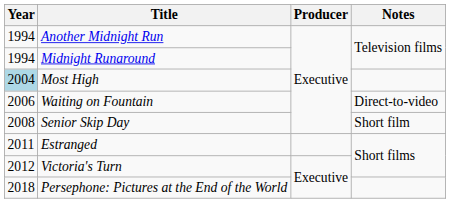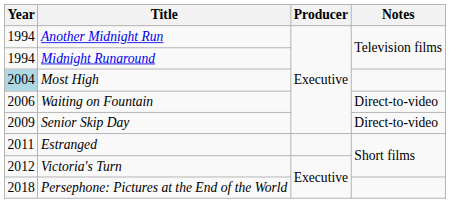 <table class="wikitable sortable">
 <tr>
 <th>Year</th>
 <th>Title</th>
 <th>Producer</th>
 <th>Notes</th>
 </tr>
 <tr>
 <td>1994</td>
 <td><em><a href='#'>Another Midnight Run</a></em></td>
 <td rowspan="5">Executive</td>
 <td rowspan="2">Television films</td>
 </tr>
 <tr>
 <td>1994</td>
 <td><em><a href='#'>Midnight Runaround</a></em></td>
 </tr>
 <tr>
 <td style="background: lightblue;">2004</td>
 <td><em>Most High</em></td>
 <td></td>
 </tr>
 <tr>
 <td>2006</td>
 <td><em>Waiting on Fountain</em></td>
 <td>Direct-to-video</td>
 </tr>
 <tr>
-<td>2008</td>
+<td>2009</td>
 <td><em>Senior Skip Day</em></td>
-<td>Short film</td>
+<td>Direct-to-video</td>
 </tr>
 <tr>
 <td>2011</td>
 <td><em>Estranged</em></td>
 <td></td>
 <td rowspan="2">Short films</td>
 </tr>
 <tr>
 <td>2012</td>
 <td><em>Victoria's Turn</em></td>
 <td rowspan="2">Executive</td>
 </tr>
 <tr>
 <td>2018</td>
 <td><em>Persephone: Pictures at the End of the World</em></td>
 <td></td>
 </tr>
 </table>
